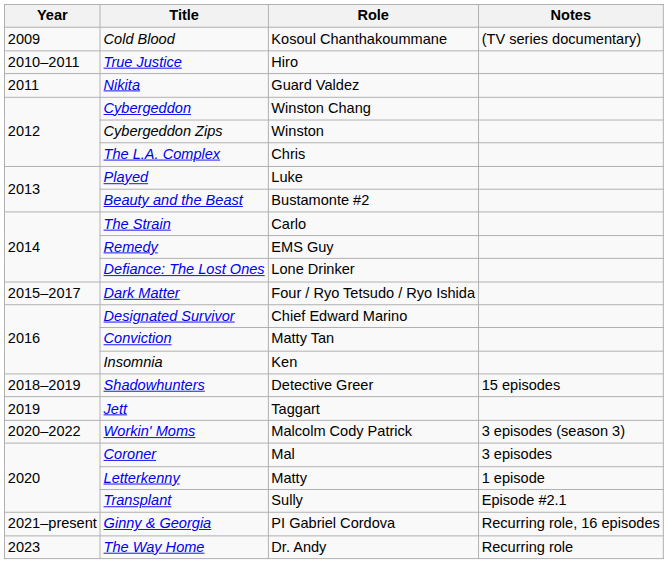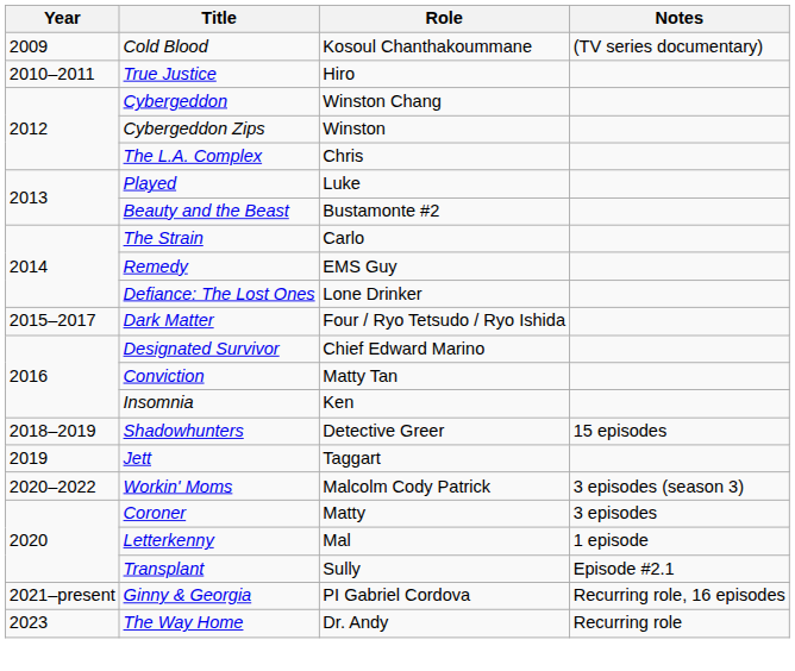 <table class="wikitable sortable">
 <tr>
 <th scope="col">Year</th>
 <th scope="col">Title</th>
 <th scope="col">Role</th>
 <th scope="col" class="unsortable">Notes</th>
 </tr>
 <tr>
 <td>2009</td>
 <td><em>Cold Blood</em></td>
 <td>Kosoul Chanthakoummane</td>
 <td>(TV series documentary)</td>
 </tr>
 <tr>
 <td>2010–2011</td>
 <td><em><a href='#'>True Justice</a></em></td>
 <td>Hiro</td>
-<td></td>
-</tr>
-<tr>
-<td>2011</td>
-<td><em><a href='#'>Nikita</a></em></td>
-<td>Guard Valdez</td>
 <td></td>
 </tr>
 <tr>
 <td rowspan="3">2012</td>
 <td><em><a href='#'>Cybergeddon</a></em></td>
 <td>Winston Chang</td>
 <td></td>
 </tr>
 <tr>
 <td><em>Cybergeddon Zips</em></td>
 <td>Winston</td>
 <td></td>
 </tr>
 <tr>
 <td data-sort-value="L.A. Complex, The"><em><a href='#'>The L.A. Complex</a></em></td>
 <td>Chris</td>
 <td></td>
 </tr>
 <tr>
 <td rowspan="2">2013</td>
 <td><em><a href='#'>Played</a></em></td>
 <td>Luke</td>
 <td></td>
 </tr>
 <tr>
 <td><em><a href='#'>Beauty and the Beast</a></em></td>
 <td>Bustamonte #2</td>
 <td></td>
 </tr>
 <tr>
 <td rowspan="3">2014</td>
 <td data-sort-value="Strain, The"><em><a href='#'>The Strain</a></em></td>
 <td>Carlo</td>
 <td></td>
 </tr>
 <tr>
 <td><em><a href='#'>Remedy</a></em></td>
 <td>EMS Guy</td>
 <td></td>
 </tr>
 <tr>
 <td><em><a href='#'>Defiance: The Lost Ones</a></em></td>
 <td>Lone Drinker</td>
 <td></td>
 </tr>
 <tr>
 <td>2015–2017</td>
 <td><em><a href='#'>Dark Matter</a></em></td>
 <td>Four / Ryo Tetsudo / Ryo Ishida</td>
 <td></td>
 </tr>
 <tr>
 <td rowspan="3">2016</td>
 <td><em><a href='#'>Designated Survivor</a></em></td>
 <td>Chief Edward Marino</td>
 <td></td>
 </tr>
 <tr>
 <td><em><a href='#'>Conviction</a></em></td>
 <td>Matty Tan</td>
 <td></td>
 </tr>
 <tr>
 <td><em>Insomnia</em></td>
 <td>Ken</td>
 <td></td>
 </tr>
 <tr>
 <td>2018–2019</td>
 <td><em><a href='#'>Shadowhunters</a></em></td>
 <td>Detective Greer</td>
 <td>15 episodes</td>
 </tr>
 <tr>
 <td>2019</td>
 <td><em><a href='#'>Jett</a></em></td>
 <td>Taggart</td>
 <td></td>
 </tr>
 <tr>
 <td>2020–2022</td>
 <td><em><a href='#'>Workin' Moms</a></em></td>
 <td>Malcolm Cody Patrick</td>
 <td>3 episodes (season 3)</td>
 </tr>
 <tr>
 <td rowspan="3">2020</td>
 <td><em><a href='#'>Coroner</a></em></td>
-<td>Mal</td>
+<td>Matty</td>
 <td>3 episodes</td>
 </tr>
 <tr>
 <td><em><a href='#'>Letterkenny</a></em></td>
-<td>Matty</td>
+<td>Mal</td>
 <td>1 episode</td>
 </tr>
 <tr>
 <td><em><a href='#'>Transplant</a></em></td>
 <td>Sully</td>
 <td>Episode #2.1</td>
 </tr>
 <tr>
 <td>2021–present</td>
 <td><em><a href='#'>Ginny & Georgia</a></em></td>
 <td>PI Gabriel Cordova</td>
 <td>Recurring role, 16 episodes</td>
 </tr>
 <tr>
 <td>2023</td>
 <td data-sort-value="Way Home, The"><em><a href='#'>The Way Home</a></em></td>
 <td>Dr. Andy</td>
 <td>Recurring role</td>
 </tr>
 </table>
